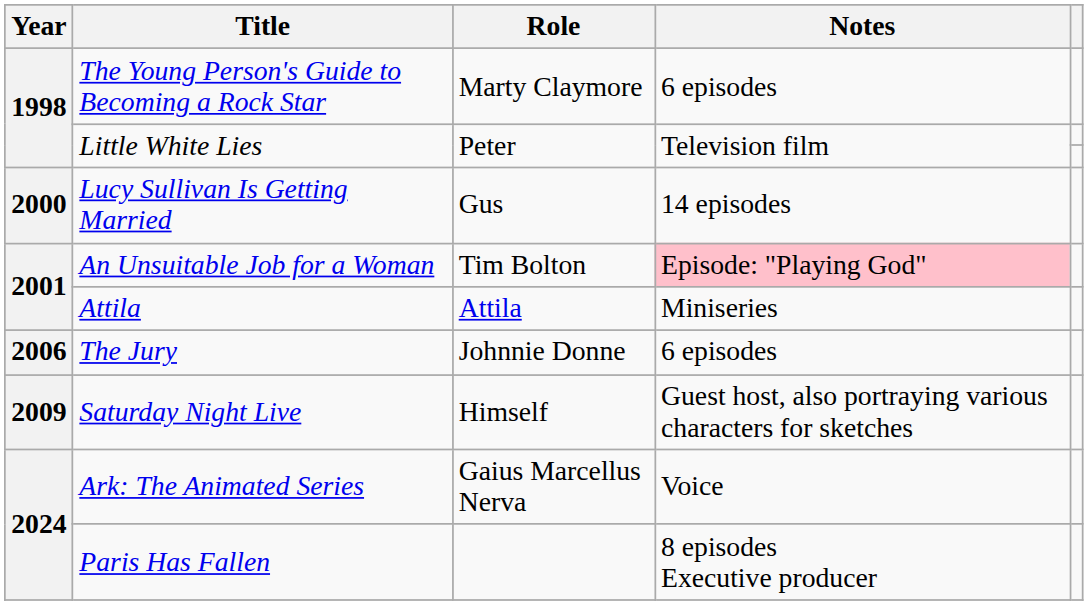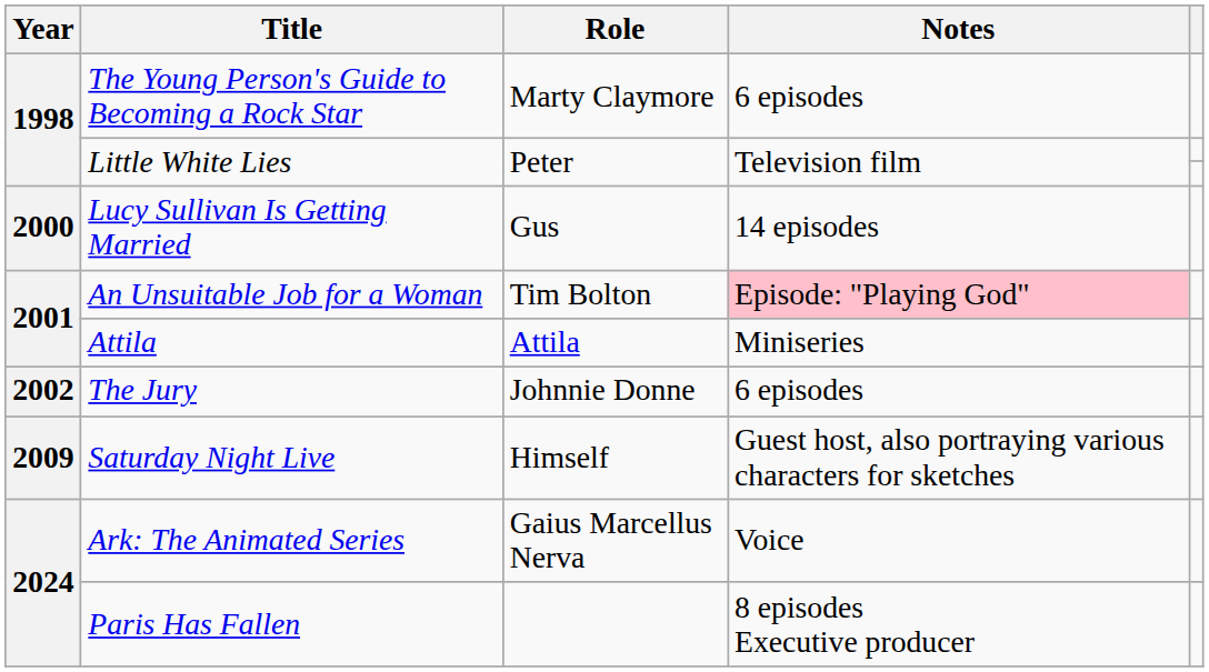 <table class="wikitable plainrowheaders sortable" style="margin-right: 0;">
 <tr>
 <th scope="col">Year</th>
 <th scope="col">Title</th>
 <th scope="col">Role</th>
 <th scope="col" class="unsortable">Notes</th>
 <th scope="col" class="unsortable"></th>
 </tr>
 <tr>
 <th scope="row" rowspan="3">1998</th>
 <td><em><a href='#'>The Young Person's Guide to Becoming a Rock Star</a></em></td>
 <td>Marty Claymore</td>
 <td>6 episodes</td>
 <td style="text-align: center;"></td>
 </tr>
 <tr>
 <td rowspan="2"><em>Little White Lies</em></td>
 <td rowspan="2">Peter</td>
 <td rowspan="2">Television film</td>
 <td style="text-align: center;"></td>
 </tr>
 <tr>
 <td style="text-align: center;"></td>
 </tr>
 <tr>
 <th scope="row">2000</th>
 <td><em><a href='#'>Lucy Sullivan Is Getting Married</a></em></td>
 <td>Gus</td>
 <td>14 episodes</td>
 <td style="text-align: center;"></td>
 </tr>
 <tr>
 <th scope="row" rowspan="2">2001</th>
 <td><em><a href='#'>An Unsuitable Job for a Woman</a></em></td>
 <td>Tim Bolton</td>
 <td style="background: pink;">Episode: "Playing God"</td>
 <td style="text-align: center;"></td>
 </tr>
 <tr>
 <td><em><a href='#'>Attila</a></em></td>
 <td><a href='#'>Attila</a></td>
 <td>Miniseries</td>
 <td style="text-align: center;"></td>
 </tr>
 <tr>
-<th scope="row">2006</th>
+<th scope="row">2002</th>
 <td><em><a href='#'>The Jury</a></em></td>
 <td>Johnnie Donne</td>
 <td>6 episodes</td>
 <td style="text-align: center;"></td>
 </tr>
 <tr>
 <th scope="row">2009</th>
 <td><em><a href='#'>Saturday Night Live</a></em></td>
 <td>Himself</td>
 <td>Guest host, also portraying various characters for sketches</td>
 <td style="text-align: center;"></td>
 </tr>
 <tr>
 <th scope="row" rowspan="2">2024</th>
 <td><em><a href='#'>Ark: The Animated Series</a></em></td>
 <td>Gaius Marcellus Nerva</td>
 <td>Voice</td>
 <td style="text-align: center;"></td>
 </tr>
 <tr>
 <td><em><a href='#'>Paris Has Fallen</a></em></td>
 <td></td>
 <td>8 episodes<br>Executive producer</td>
 <td style="text-align: center;"></td>
 </tr>
 </table>
